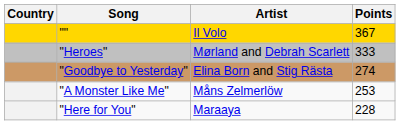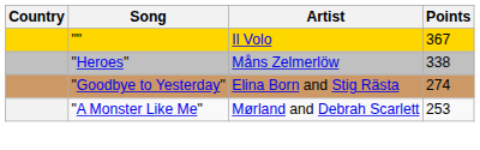 <table class="wikitable plainrowheaders">
 <tr>
 <th scope="col">Country</th>
 <th scope="col">Song</th>
 <th scope="col">Artist</th>
 <th scope="col">Points</th>
 </tr>
 <tr style="background:gold;">
 <th scope="row" style="background:gold;"></th>
 <td>""</td>
 <td><a href='#'>Il Volo</a></td>
 <td>367</td>
 </tr>
 <tr style="background:silver;">
 <th scope="row" style="background:silver;"></th>
 <td>"<a href='#'>Heroes</a>"</td>
-<td><a href='#'>Mørland</a> and <a href='#'>Debrah Scarlett</a></td>
-<td>333</td>
+<td><a href='#'>Måns Zelmerlöw</a></td>
+<td>338</td>
 </tr>
 <tr style="background:#c96;">
 <th scope="row" style="background:#c96;"></th>
 <td>"<a href='#'>Goodbye to Yesterday</a>"</td>
 <td><a href='#'>Elina Born</a> and <a href='#'>Stig Rästa</a></td>
 <td>274</td>
 </tr>
 <tr>
 <th scope="row"></th>
 <td>"<a href='#'>A Monster Like Me</a>"</td>
-<td><a href='#'>Måns Zelmerlöw</a></td>
+<td><a href='#'>Mørland</a> and <a href='#'>Debrah Scarlett</a></td>
 <td>253</td>
 </tr>
-<tr>
-<th scope="row"></th>
-<td>"<a href='#'>Here for You</a>"</td>
-<td><a href='#'>Maraaya</a></td>
-<td>228</td>
-</tr>
 </table>
